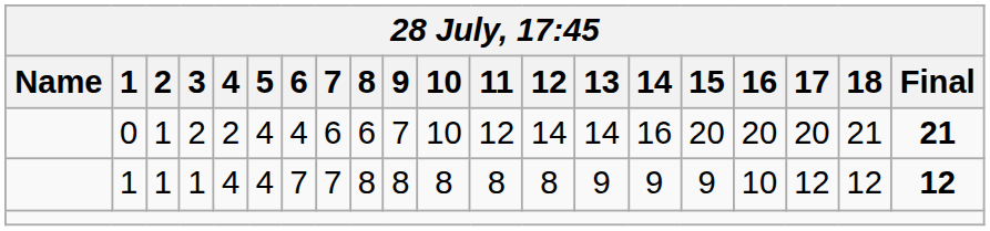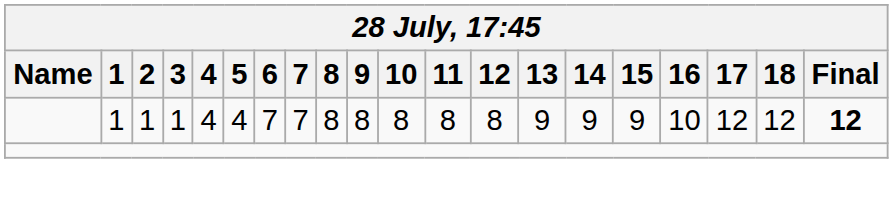 <table class=wikitable style="text-align:center; width: 55%">
 <tr>
 <th colspan=20><em>28 July, 17:45</em></th>
 </tr>
 <tr>
 <th>Name</th>
 <th>1</th>
 <th>2</th>
 <th>3</th>
 <th>4</th>
 <th>5</th>
 <th>6</th>
 <th>7</th>
 <th>8</th>
 <th>9</th>
 <th>10</th>
 <th>11</th>
 <th>12</th>
 <th>13</th>
 <th>14</th>
 <th>15</th>
 <th>16</th>
 <th>17</th>
 <th>18</th>
 <th>Final</th>
 </tr>
 <tr>
-<td align=left><strong></strong></td>
-<td>0</td>
-<td>1</td>
-<td>2</td>
-<td>2</td>
-<td>4</td>
-<td>4</td>
-<td>6</td>
-<td>6</td>
-<td>7</td>
-<td>10</td>
-<td>12</td>
-<td>14</td>
-<td>14</td>
-<td>16</td>
-<td>20</td>
-<td>20</td>
-<td>20</td>
-<td>21</td>
-<td><strong>21</strong></td>
-</tr>
-<tr>
 <td align=left></td>
 <td>1</td>
 <td>1</td>
 <td>1</td>
 <td>4</td>
 <td>4</td>
 <td>7</td>
 <td>7</td>
 <td>8</td>
 <td>8</td>
 <td>8</td>
 <td>8</td>
 <td>8</td>
 <td>9</td>
 <td>9</td>
 <td>9</td>
 <td>10</td>
 <td>12</td>
 <td>12</td>
 <td><strong>12</strong></td>
 </tr>
 <tr>
 <td colspan=20></td>
 </tr>
 </table>
